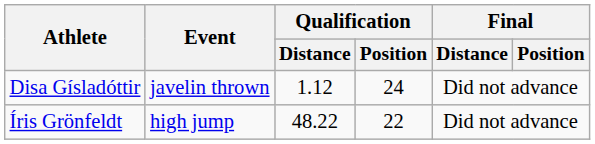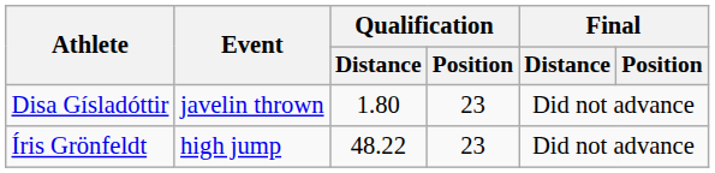 <table class="wikitable" style="font-size:90%">
 <tr>
 <th rowspan="2">Athlete</th>
 <th rowspan="2">Event</th>
 <th colspan="2">Qualification</th>
 <th colspan="2">Final</th>
 </tr>
 <tr style="font-size:95%">
 <th>Distance</th>
 <th>Position</th>
 <th>Distance</th>
 <th>Position</th>
 </tr>
 <tr align=center>
 <td align=left><a href='#'>Disa Gísladóttir</a></td>
 <td align=left><a href='#'>javelin thrown</a></td>
-<td>1.12</td>
-<td>24</td>
+<td>1.80</td>
+<td>23</td>
 <td colspan=2>Did not advance</td>
 </tr>
 <tr align=center>
 <td align=left><a href='#'>Íris Grönfeldt</a></td>
 <td align=left><a href='#'>high jump</a></td>
 <td>48.22</td>
-<td>22</td>
+<td>23</td>
 <td colspan=2>Did not advance</td>
 </tr>
 </table>
